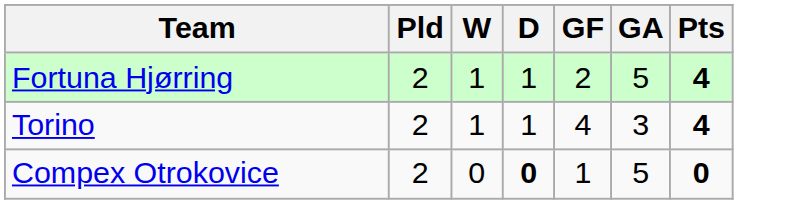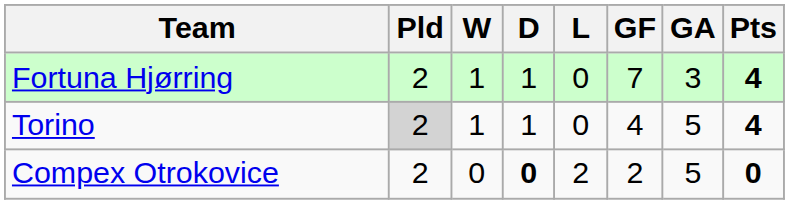 <table class="wikitable" style="text-align: center;">
 <tr>
 <th width=195>Team</th>
 <th width=20>Pld</th>
 <th width=20>W</th>
 <th width=20>D</th>
+<th width=20>L</th>
 <th width=20>GF</th>
 <th width=20>GA</th>
 <th width=20>Pts</th>
 </tr>
 <tr align="center" style="background:#ccffcc;">
 <td align="left"> <a href='#'>Fortuna Hjørring</a></td>
 <td>2</td>
 <td>1</td>
 <td>1</td>
-<td>2</td>
-<td>5</td>
+<td>0</td>
+<td>7</td>
+<td>3</td>
 <td><strong>4</strong></td>
 </tr>
 <tr align="center">
 <td align="left"> <a href='#'>Torino</a></td>
-<td>2</td>
+<td style="background: lightgrey;">2</td>
 <td>1</td>
 <td>1</td>
+<td>0</td>
 <td>4</td>
-<td>3</td>
+<td>5</td>
 <td><strong>4</strong></td>
 </tr>
 <tr align="center">
 <td align="left"> <a href='#'>Compex Otrokovice</a></td>
 <td>2</td>
 <td>0</td>
 <td><strong>0</strong></td>
-<td>1</td>
+<td>2</td>
+<td>2</td>
 <td>5</td>
 <td><strong>0</strong></td>
 </tr>
 </table>
